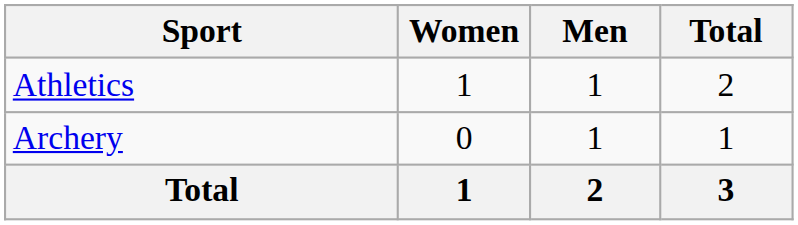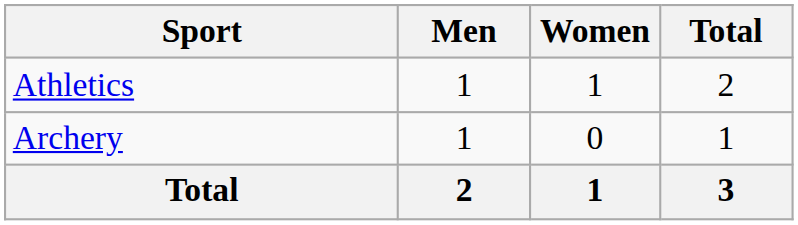 <table class="wikitable sortable" style="text-align:center;">
 <tr>
 <th width=180>Sport</th>
+<th width=55>Men</th>
 <th width=55>Women</th>
-<th width=55>Men</th>
 <th width=55>Total</th>
 </tr>
 <tr>
 <td align=left><a href='#'>Athletics</a></td>
 <td>1</td>
 <td>1</td>
 <td>2</td>
 </tr>
 <tr>
 <td align=left><a href='#'>Archery</a></td>
+<td>1</td>
 <td>0</td>
-<td>1</td>
 <td>1</td>
 </tr>
 <tr class="sortbottom">
 <th>Total</th>
+<th>2</th>
 <th>1</th>
-<th>2</th>
 <th>3</th>
 </tr>
 </table>
